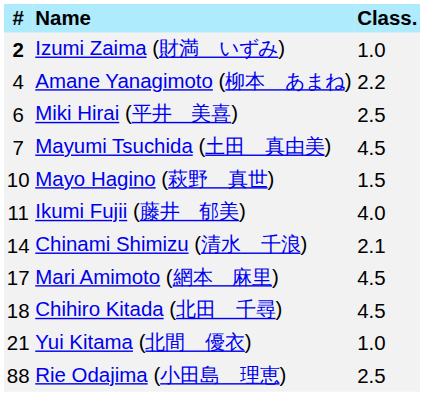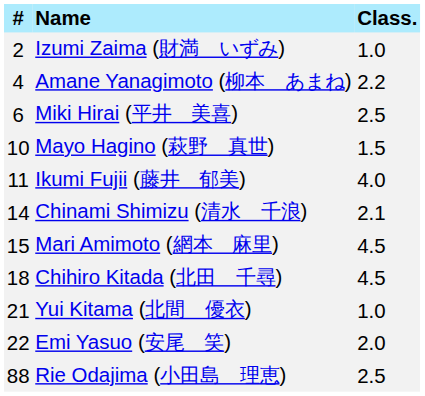 <table border=0 cellpadding=2 cellspacing=0  |- bgcolor=#F2F2F2 style="text-align:center; font-size:90%;">
 <tr bgcolor=#ADEBFD>
 <th>#</th>
 <th align=left>Name</th>
 <th align=left>Class.</th>
 </tr>
 <tr>
-<td><strong>2</strong></td>
+<td>2</td>
 <td align=left><a href='#'>Izumi Zaima</a> (<a href='#'>財満　いずみ</a>)</td>
 <td align=left>1.0</td>
 </tr>
 <tr>
 <td>4</td>
 <td align=left><a href='#'>Amane Yanagimoto</a> (<a href='#'>柳本　あまね</a>)</td>
 <td align=left>2.2</td>
 </tr>
 <tr>
 <td>6</td>
 <td align=left><a href='#'>Miki Hirai</a> (<a href='#'>平井　美喜</a>)</td>
 <td align=left>2.5</td>
-</tr>
-<tr>
-<td>7</td>
-<td align=left><a href='#'>Mayumi Tsuchida</a> (<a href='#'>土田　真由美</a>)</td>
-<td align=left>4.5</td>
 </tr>
 <tr>
 <td>10</td>
 <td align=left><a href='#'>Mayo Hagino</a> (<a href='#'>萩野　真世</a>)</td>
 <td align=left>1.5</td>
 </tr>
 <tr>
 <td>11</td>
 <td align=left><a href='#'>Ikumi Fujii</a> (<a href='#'>藤井　郁美</a>)</td>
 <td align=left>4.0</td>
 </tr>
 <tr>
 <td>14</td>
 <td align=left><a href='#'>Chinami Shimizu</a> (<a href='#'>清水　千浪</a>)</td>
 <td align=left>2.1</td>
 </tr>
 <tr>
-<td>17</td>
+<td>15</td>
 <td align=left><a href='#'>Mari Amimoto</a> (<a href='#'>網本　麻里</a>)</td>
 <td align=left>4.5</td>
 </tr>
 <tr>
 <td>18</td>
 <td align=left><a href='#'>Chihiro Kitada</a> (<a href='#'>北田　千尋</a>)</td>
 <td align=left>4.5</td>
 </tr>
 <tr>
 <td>21</td>
 <td align=left><a href='#'>Yui Kitama</a> (<a href='#'>北間　優衣</a>)</td>
 <td align=left>1.0</td>
 </tr>
 <tr>
+<td>22</td>
+<td align=left><a href='#'>Emi Yasuo</a> (<a href='#'>安尾　笑</a>)</td>
+<td align=left>2.0</td>
+</tr>
+<tr>
 <td>88</td>
 <td align=left><a href='#'>Rie Odajima</a> (<a href='#'>小田島　理恵</a>)</td>
 <td align=left>2.5</td>
 </tr>
 <tr>
 </tr>
 </table>
